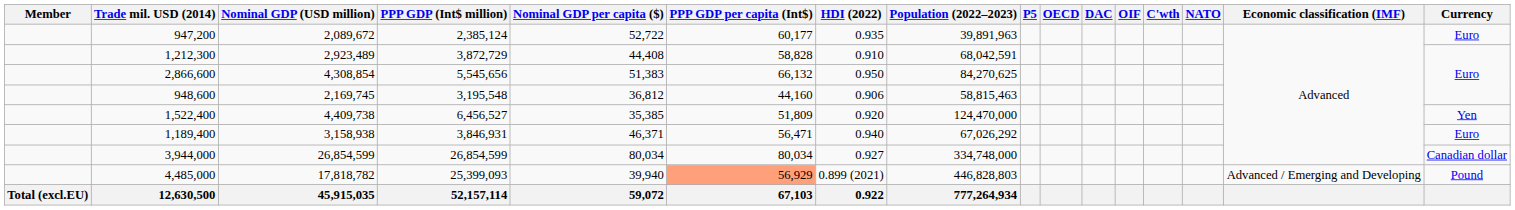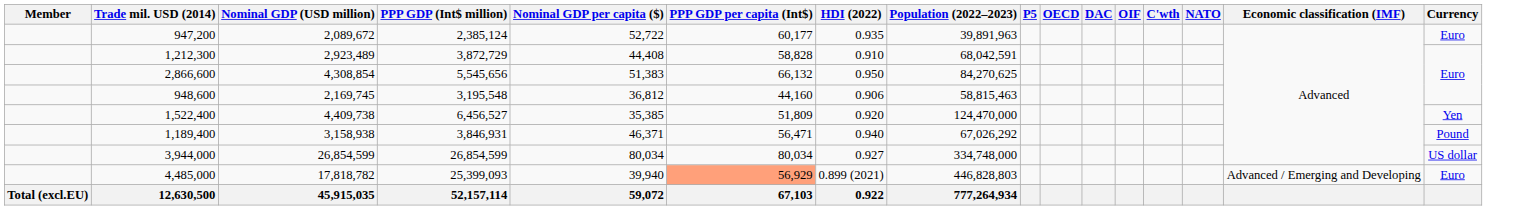 <table class="wikitable sortable">
 <tr>
 <th scope="col">Member</th>
 <th scope="col" data-sort-type="number"><a href='#'>Trade</a> mil. USD (2014)</th>
 <th scope="col" data-sort-type="number"><a href='#'>Nominal GDP</a> (USD million)</th>
 <th scope="col" data-sort-type="number"><a href='#'>PPP GDP</a> (Int$ million)</th>
 <th scope="col" data-sort-type="number"><a href='#'>Nominal GDP per capita</a> ($)</th>
 <th scope="col" data-sort-type="number"><a href='#'>PPP GDP per capita</a> (Int$)</th>
 <th scope="col" data-sort-type="number"><a href='#'>HDI</a> (2022)</th>
 <th scope="col" data-sort-type="number"><a href='#'>Population</a> (2022–2023)</th>
 <th scope="col"><a href='#'>P5</a></th>
 <th scope="col"><a href='#'>OECD</a></th>
 <th scope="col"><a href='#'>DAC</a></th>
 <th scope="col"><a href='#'>OIF</a></th>
 <th scope="col"><a href='#'>C'wth</a></th>
 <th scope="col"><a href='#'>NATO</a></th>
 <th scope="col">Economic classification (<a href='#'>IMF</a>)</th>
 <th scope="col">Currency</th>
 </tr>
 <tr>
 <td> </td>
 <td style="text-align: right;">947,200</td>
 <td style="text-align: right;">2,089,672</td>
 <td style="text-align: right;">2,385,124</td>
 <td style="text-align: right;">52,722</td>
 <td style="text-align: right;">60,177</td>
 <td style="text-align: right;">0.935</td>
 <td style="text-align: right;">39,891,963</td>
 <td></td>
 <td></td>
 <td></td>
 <td></td>
 <td></td>
 <td></td>
 <td style="text-align:center;" rowspan="7">Advanced</td>
 <td style="text-align:center;"><a href='#'>Euro</a></td>
 </tr>
 <tr>
 <td> </td>
 <td style="text-align: right;">1,212,300</td>
 <td style="text-align: right;">2,923,489</td>
 <td style="text-align: right;">3,872,729</td>
 <td style="text-align: right;">44,408</td>
 <td style="text-align: right;">58,828</td>
 <td style="text-align: right;">0.910</td>
 <td style="text-align: right;">68,042,591</td>
 <td></td>
 <td></td>
 <td></td>
 <td></td>
 <td></td>
 <td></td>
 <td style="text-align:center;" rowspan="3"><a href='#'>Euro</a></td>
 </tr>
 <tr>
 <td> </td>
 <td style="text-align: right;">2,866,600</td>
 <td style="text-align: right;">4,308,854</td>
 <td style="text-align: right;">5,545,656</td>
 <td style="text-align: right;">51,383</td>
 <td style="text-align: right;">66,132</td>
 <td style="text-align: right;">0.950</td>
 <td style="text-align: right;">84,270,625</td>
 <td></td>
 <td></td>
 <td></td>
 <td></td>
 <td></td>
 <td></td>
 </tr>
 <tr>
 <td> </td>
 <td style="text-align: right;">948,600</td>
 <td style="text-align: right;">2,169,745</td>
 <td style="text-align: right;">3,195,548</td>
 <td style="text-align: right;">36,812</td>
 <td style="text-align: right;">44,160</td>
 <td style="text-align: right;">0.906</td>
 <td style="text-align: right;">58,815,463</td>
 <td></td>
 <td></td>
 <td></td>
 <td></td>
 <td></td>
 <td></td>
 </tr>
 <tr>
 <td> </td>
 <td style="text-align: right;">1,522,400</td>
 <td style="text-align: right;">4,409,738</td>
 <td style="text-align: right;">6,456,527</td>
 <td style="text-align: right;">35,385</td>
 <td style="text-align: right;">51,809</td>
 <td style="text-align: right;">0.920</td>
 <td style="text-align: right;">124,470,000</td>
 <td></td>
 <td></td>
 <td></td>
 <td></td>
 <td></td>
 <td></td>
 <td style="text-align:center;"><a href='#'>Yen</a></td>
 </tr>
 <tr>
 <td> </td>
 <td style="text-align: right;">1,189,400</td>
 <td style="text-align: right;">3,158,938</td>
 <td style="text-align: right;">3,846,931</td>
 <td style="text-align: right;">46,371</td>
 <td style="text-align: right;">56,471</td>
 <td style="text-align: right;">0.940</td>
 <td style="text-align: right;">67,026,292</td>
 <td></td>
 <td></td>
 <td></td>
 <td></td>
 <td></td>
 <td></td>
-<td style="text-align:center;"><a href='#'>Euro</a></td>
+<td style="text-align:center;"><a href='#'>Pound</a></td>
 </tr>
 <tr>
 <td> </td>
 <td style="text-align: right;">3,944,000</td>
 <td style="text-align: right;">26,854,599</td>
 <td style="text-align: right;">26,854,599</td>
 <td style="text-align: right;">80,034</td>
 <td style="text-align: right;">80,034</td>
 <td style="text-align: right;">0.927</td>
 <td style="text-align: right;">334,748,000</td>
 <td></td>
 <td></td>
 <td></td>
 <td></td>
 <td></td>
 <td></td>
-<td style="text-align:center;"><a href='#'>Canadian dollar</a></td>
+<td style="text-align:center;"><a href='#'>US dollar</a></td>
 </tr>
 <tr>
 <td> <em></em></td>
 <td style="text-align: right;">4,485,000</td>
 <td style="text-align: right;">17,818,782</td>
 <td style="text-align: right;">25,399,093</td>
 <td style="text-align: right;">39,940</td>
 <td style="background: lightsalmon; text-align: right;">56,929</td>
 <td style="text-align: right;">0.899 (2021)</td>
 <td style="text-align: right;">446,828,803</td>
 <td></td>
 <td></td>
 <td></td>
 <td></td>
 <td></td>
 <td></td>
 <td style="text-align:center;">Advanced / Emerging and Developing</td>
-<td style="text-align:center;"><a href='#'>Pound</a></td>
+<td style="text-align:center;"><a href='#'>Euro</a></td>
 </tr>
 <tr>
 <th scope="row">Total (excl.EU)</th>
 <th style="text-align: right;">12,630,500</th>
 <th style="text-align: right;">45,915,035</th>
 <th style="text-align: right;">52,157,114</th>
 <th style="text-align: right;">59,072</th>
 <th style="text-align: right;">67,103</th>
 <th style="text-align: right;">0.922</th>
 <th style="text-align: right;">777,264,934</th>
 <th></th>
 <th></th>
 <th></th>
 <th></th>
 <th></th>
 <th></th>
 <th></th>
 <th></th>
 </tr>
 </table>
